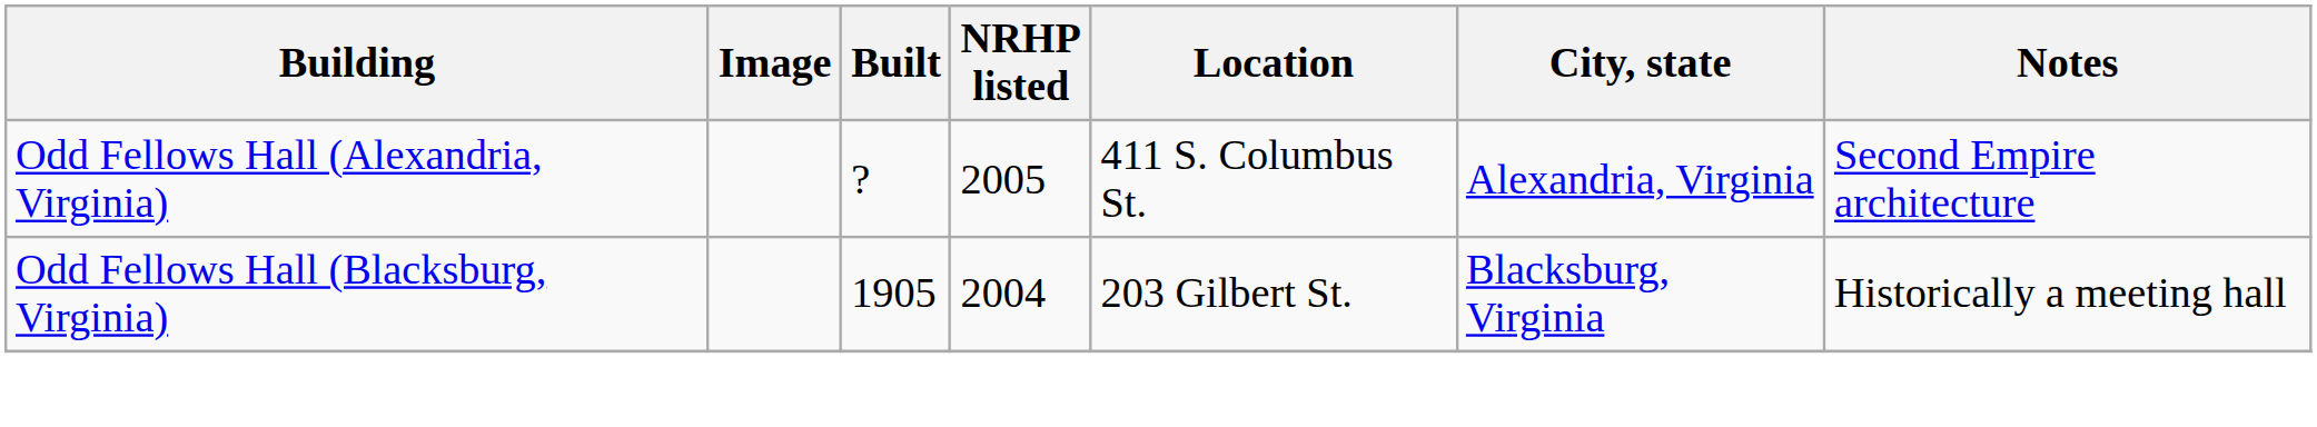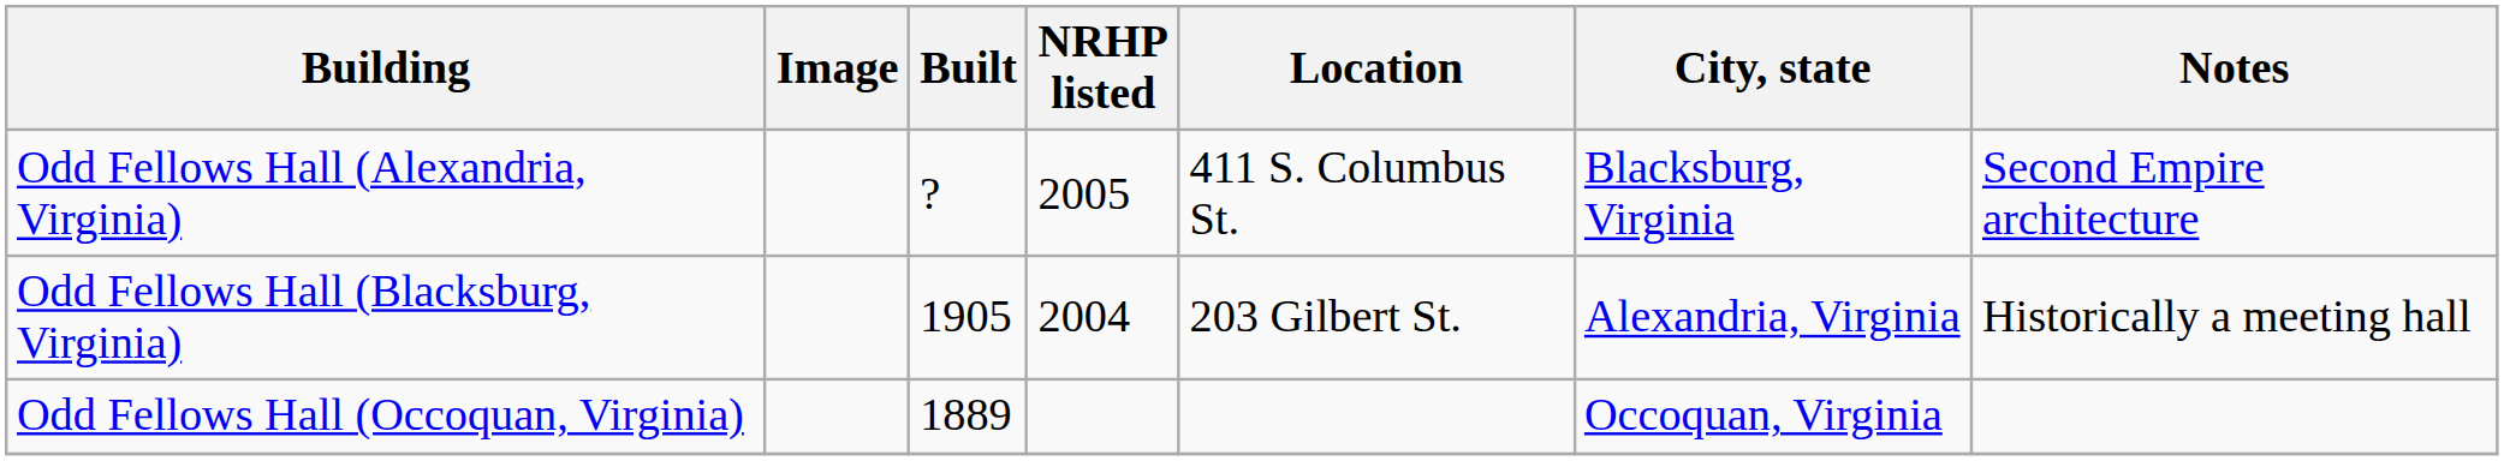 <table class="wikitable sortable">
 <tr>
 <th>Building<br></th>
 <th class="unsortable">Image</th>
 <th>Built</th>
 <th>NRHP<br>listed</th>
 <th>Location</th>
 <th>City, state</th>
 <th class="unsortable">Notes</th>
 </tr>
 <tr>
 <td><a href='#'>Odd Fellows Hall (Alexandria, Virginia)</a></td>
 <td></td>
 <td>?</td>
 <td>2005</td>
 <td>411 S. Columbus St.<br><small></small></td>
-<td><a href='#'>Alexandria, Virginia</a></td>
+<td><a href='#'>Blacksburg, Virginia</a></td>
 <td><a href='#'>Second Empire architecture</a></td>
 </tr>
 <tr>
 <td><a href='#'>Odd Fellows Hall (Blacksburg, Virginia)</a></td>
 <td></td>
 <td>1905</td>
 <td>2004</td>
 <td>203 Gilbert St.<br><small></small></td>
-<td><a href='#'>Blacksburg, Virginia</a></td>
+<td><a href='#'>Alexandria, Virginia</a></td>
 <td>Historically a meeting hall</td>
+</tr>
+<tr>
+<td><a href='#'>Odd Fellows Hall (Occoquan, Virginia)</a></td>
+<td></td>
+<td>1889</td>
+<td></td>
+<td><br><small></small></td>
+<td><a href='#'>Occoquan, Virginia</a></td>
+<td></td>
 </tr>
 <tr>
 </tr>
 </table>
